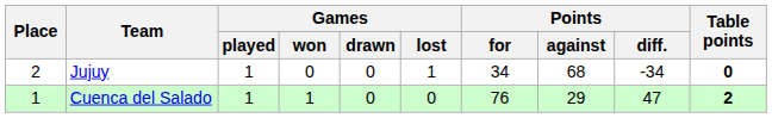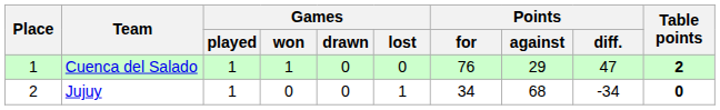 <table class="wikitable">
 <tr>
 <th rowspan=2 width="8%">Place</th>
 <th rowspan=2 width="20%">Team</th>
 <th colspan=4 width="32%">Games</th>
 <th colspan=3 width="30%">Points</th>
 <th rowspan=2 width="10%">Table<br>points</th>
 </tr>
 <tr>
 <th width="8%">played</th>
 <th width="8%">won</th>
 <th width="8%">drawn</th>
 <th width="8%">lost</th>
 <th width="10%">for</th>
 <th width="10%">against</th>
 <th width="10%">diff.</th>
 </tr>
+<tr align=center style="background: #ccffcc;">
+<td>1</td>
+<td align=left><a href='#'>Cuenca del Salado</a></td>
+<td>1</td>
+<td>1</td>
+<td>0</td>
+<td>0</td>
+<td>76</td>
+<td>29</td>
+<td>47</td>
+<td><strong>2</strong></td>
+</tr>
 <tr align=center style="background: #ffffff;">
 <td>2</td>
 <td align=left><a href='#'>Jujuy</a></td>
 <td>1</td>
 <td>0</td>
 <td>0</td>
 <td>1</td>
 <td>34</td>
 <td>68</td>
 <td>-34</td>
 <td><strong>0</strong></td>
 </tr>
-<tr align=center style="background: #ccffcc;">
-<td>1</td>
-<td align=left><a href='#'>Cuenca del Salado</a></td>
-<td>1</td>
-<td>1</td>
-<td>0</td>
-<td>0</td>
-<td>76</td>
-<td>29</td>
-<td>47</td>
-<td><strong>2</strong></td>
-</tr>
 </table>
